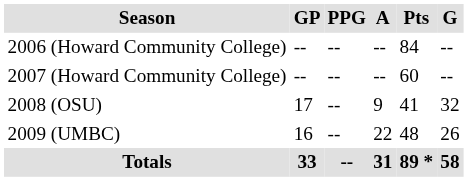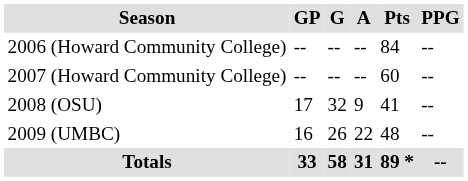 <table BORDER="0" CELLPADDING="3" CELLSPACING="0">
 <tr ALIGN="center" bgcolor="#e0e0e0">
 <th>Season</th>
 <th>GP</th>
-<th>PPG</th>
+<th>G</th>
 <th>A</th>
 <th>Pts</th>
-<th>G</th>
+<th>PPG</th>
 </tr>
 <tr ALIGN="left">
 <td>2006 (Howard Community College)</td>
 <td>--</td>
 <td>--</td>
 <td>--</td>
 <td>84</td>
 <td>--</td>
 </tr>
 <tr ALIGN="left">
 <td>2007 (Howard Community College)</td>
 <td>--</td>
 <td>--</td>
 <td>--</td>
 <td>60</td>
 <td>--</td>
 </tr>
 <tr ALIGN="left">
 <td>2008 (OSU)</td>
 <td>17</td>
-<td>--</td>
+<td>32</td>
 <td>9</td>
 <td>41</td>
-<td>32</td>
+<td>--</td>
 </tr>
 <tr ALIGN="left">
 <td>2009 (UMBC)</td>
 <td>16</td>
-<td>--</td>
+<td>26</td>
 <td>22</td>
 <td>48</td>
-<td>26</td>
+<td>--</td>
 </tr>
 <tr ALIGN="center" bgcolor="#e0e0e0">
 <th colspan="1.5">Totals</th>
 <th>33</th>
-<th>--</th>
+<th>58</th>
 <th>31</th>
 <th>89 *</th>
-<th>58</th>
+<th>--</th>
 </tr>
 </table>
